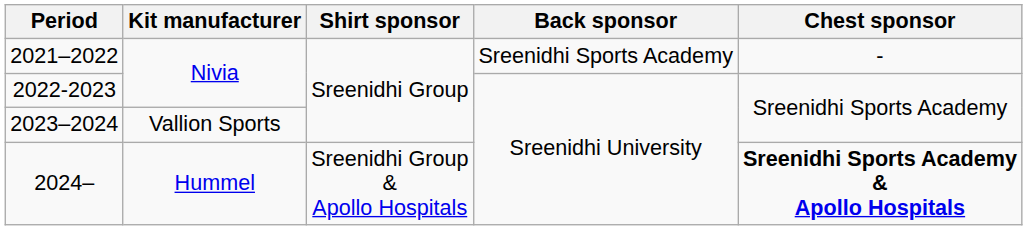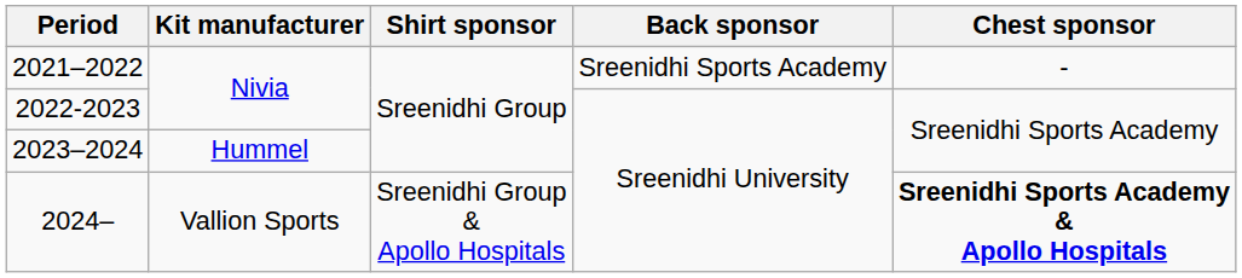 <table class="wikitable" style="text-align:center;margin-left:1em;float:center">
 <tr>
 <th>Period</th>
 <th>Kit manufacturer</th>
 <th>Shirt sponsor</th>
 <th>Back  sponsor</th>
 <th>Chest sponsor</th>
 </tr>
 <tr>
 <td>2021–2022</td>
 <td rowspan="2"><a href='#'>Nivia</a></td>
 <td rowspan="3">Sreenidhi Group</td>
 <td>Sreenidhi Sports Academy</td>
 <td>-</td>
 </tr>
 <tr>
 <td>2022-2023</td>
 <td rowspan="3">Sreenidhi University</td>
 <td rowspan="2">Sreenidhi Sports Academy</td>
 </tr>
 <tr>
 <td>2023–2024</td>
-<td>Vallion Sports</td>
+<td><a href='#'>Hummel</a></td>
 </tr>
 <tr>
 <td>2024–</td>
-<td><a href='#'>Hummel</a></td>
+<td>Vallion Sports</td>
 <td>Sreenidhi Group <br> & <br> <a href='#'>Apollo Hospitals</a></td>
 <td><strong>Sreenidhi Sports Academy <br> & <br> <a href='#'>Apollo Hospitals</a></strong></td>
 </tr>
 </table>
